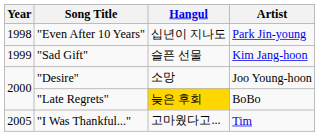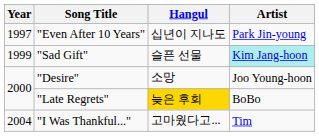 <table class="wikitable sortable">
 <tr>
 <th>Year</th>
 <th>Song Title</th>
 <th><a href='#'>Hangul</a></th>
 <th>Artist</th>
 </tr>
 <tr>
-<td>1998</td>
+<td>1997</td>
 <td>"Even After 10 Years"</td>
 <td>십년이 지나도</td>
 <td><a href='#'>Park Jin-young</a></td>
 </tr>
 <tr>
 <td>1999</td>
 <td>"Sad Gift"</td>
 <td>슬픈 선물</td>
-<td><a href='#'>Kim Jang-hoon</a></td>
+<td style="background: paleturquoise;"><a href='#'>Kim Jang-hoon</a></td>
 </tr>
 <tr>
 <td rowspan=2>2000</td>
 <td>"Desire"</td>
 <td>소망</td>
 <td>Joo Young-hoon</td>
 </tr>
 <tr>
 <td>"Late Regrets"</td>
 <td style="background: gold;">늦은 후회</td>
 <td>BoBo</td>
 </tr>
 <tr>
-<td>2005</td>
+<td>2004</td>
 <td>"I Was Thankful..."</td>
 <td>고마웠다고...</td>
 <td><a href='#'>Tim</a></td>
 </tr>
 </table>
